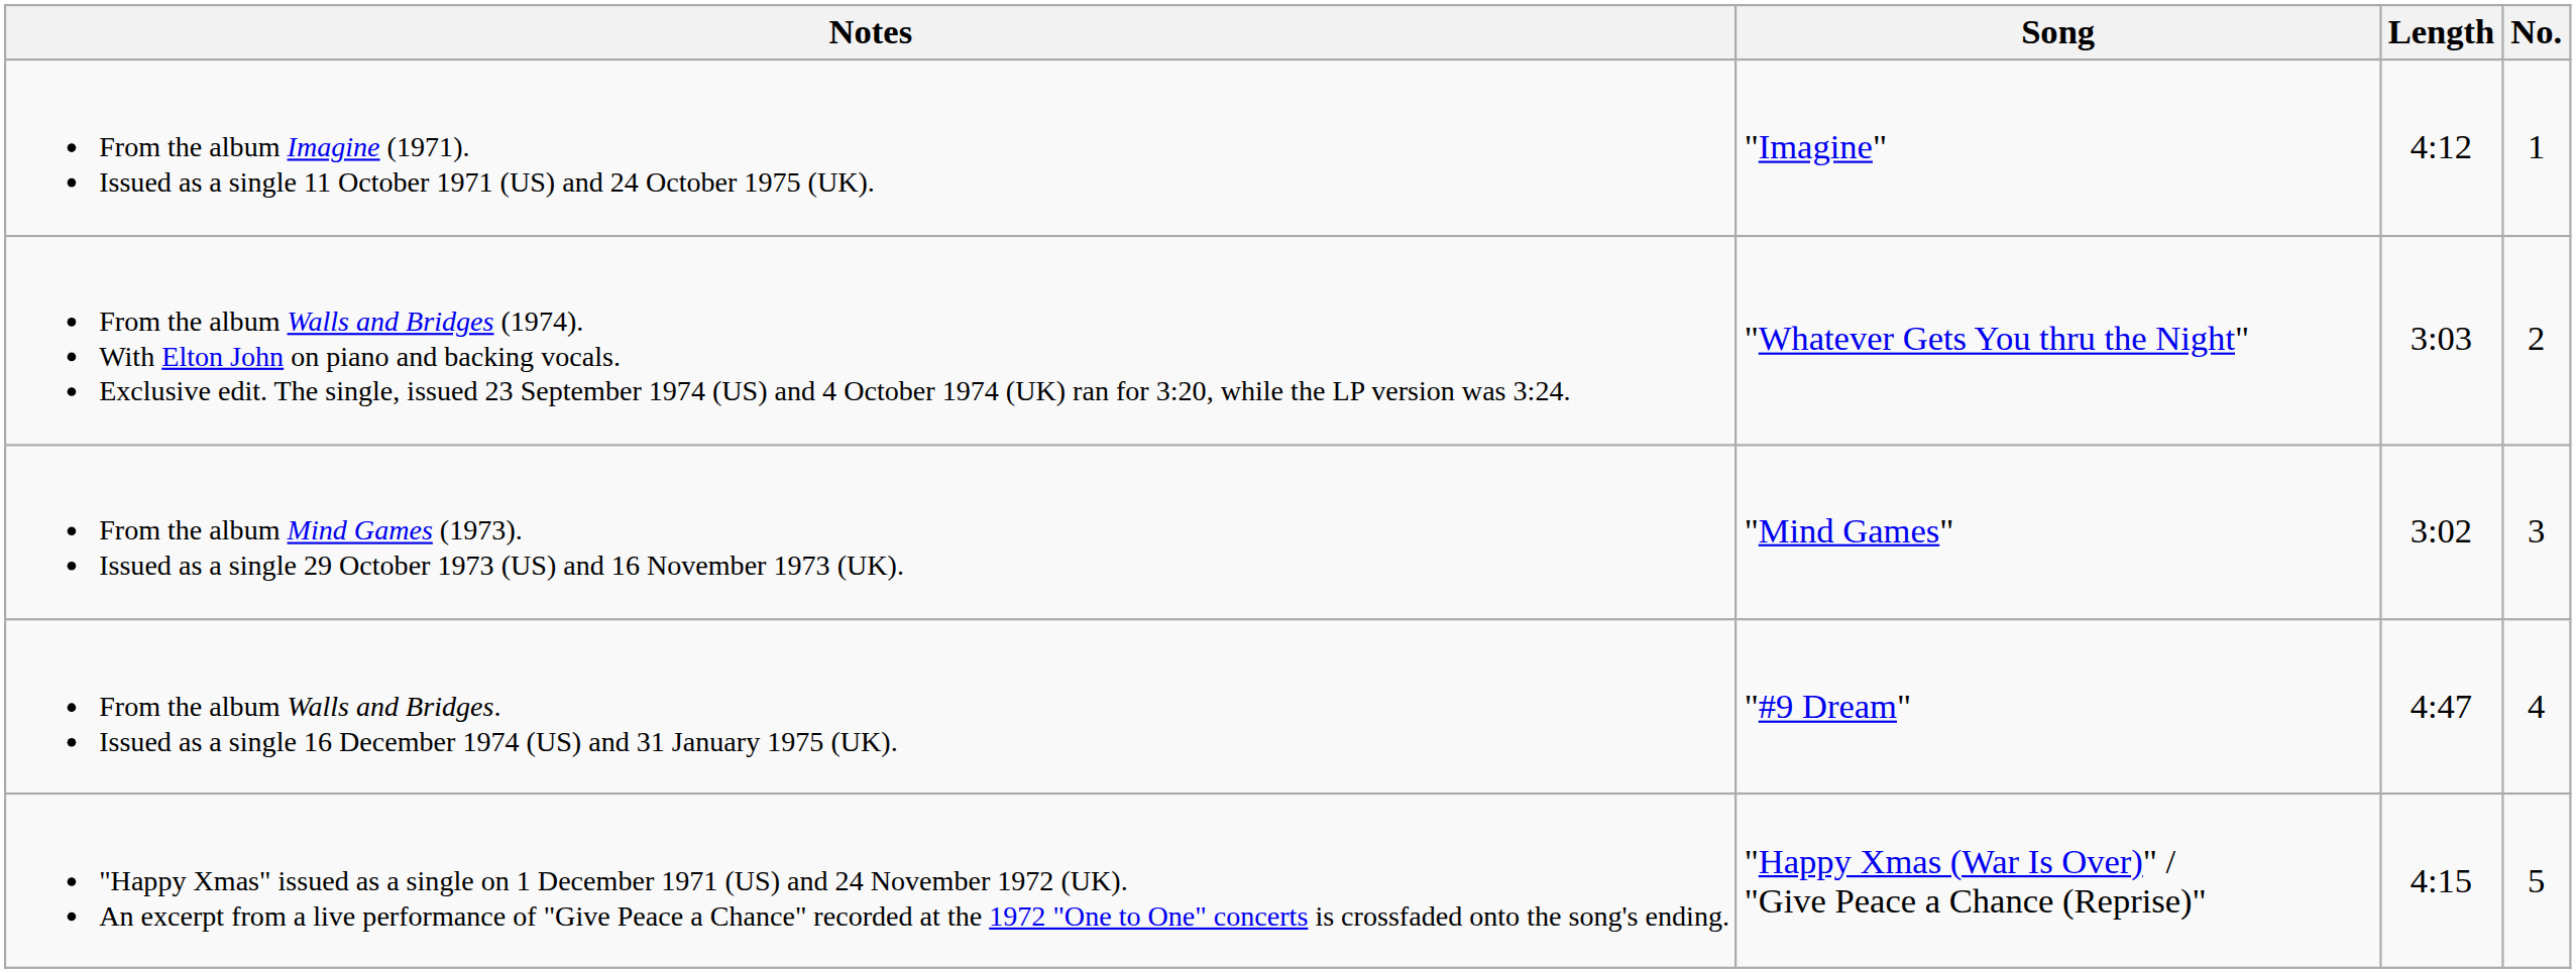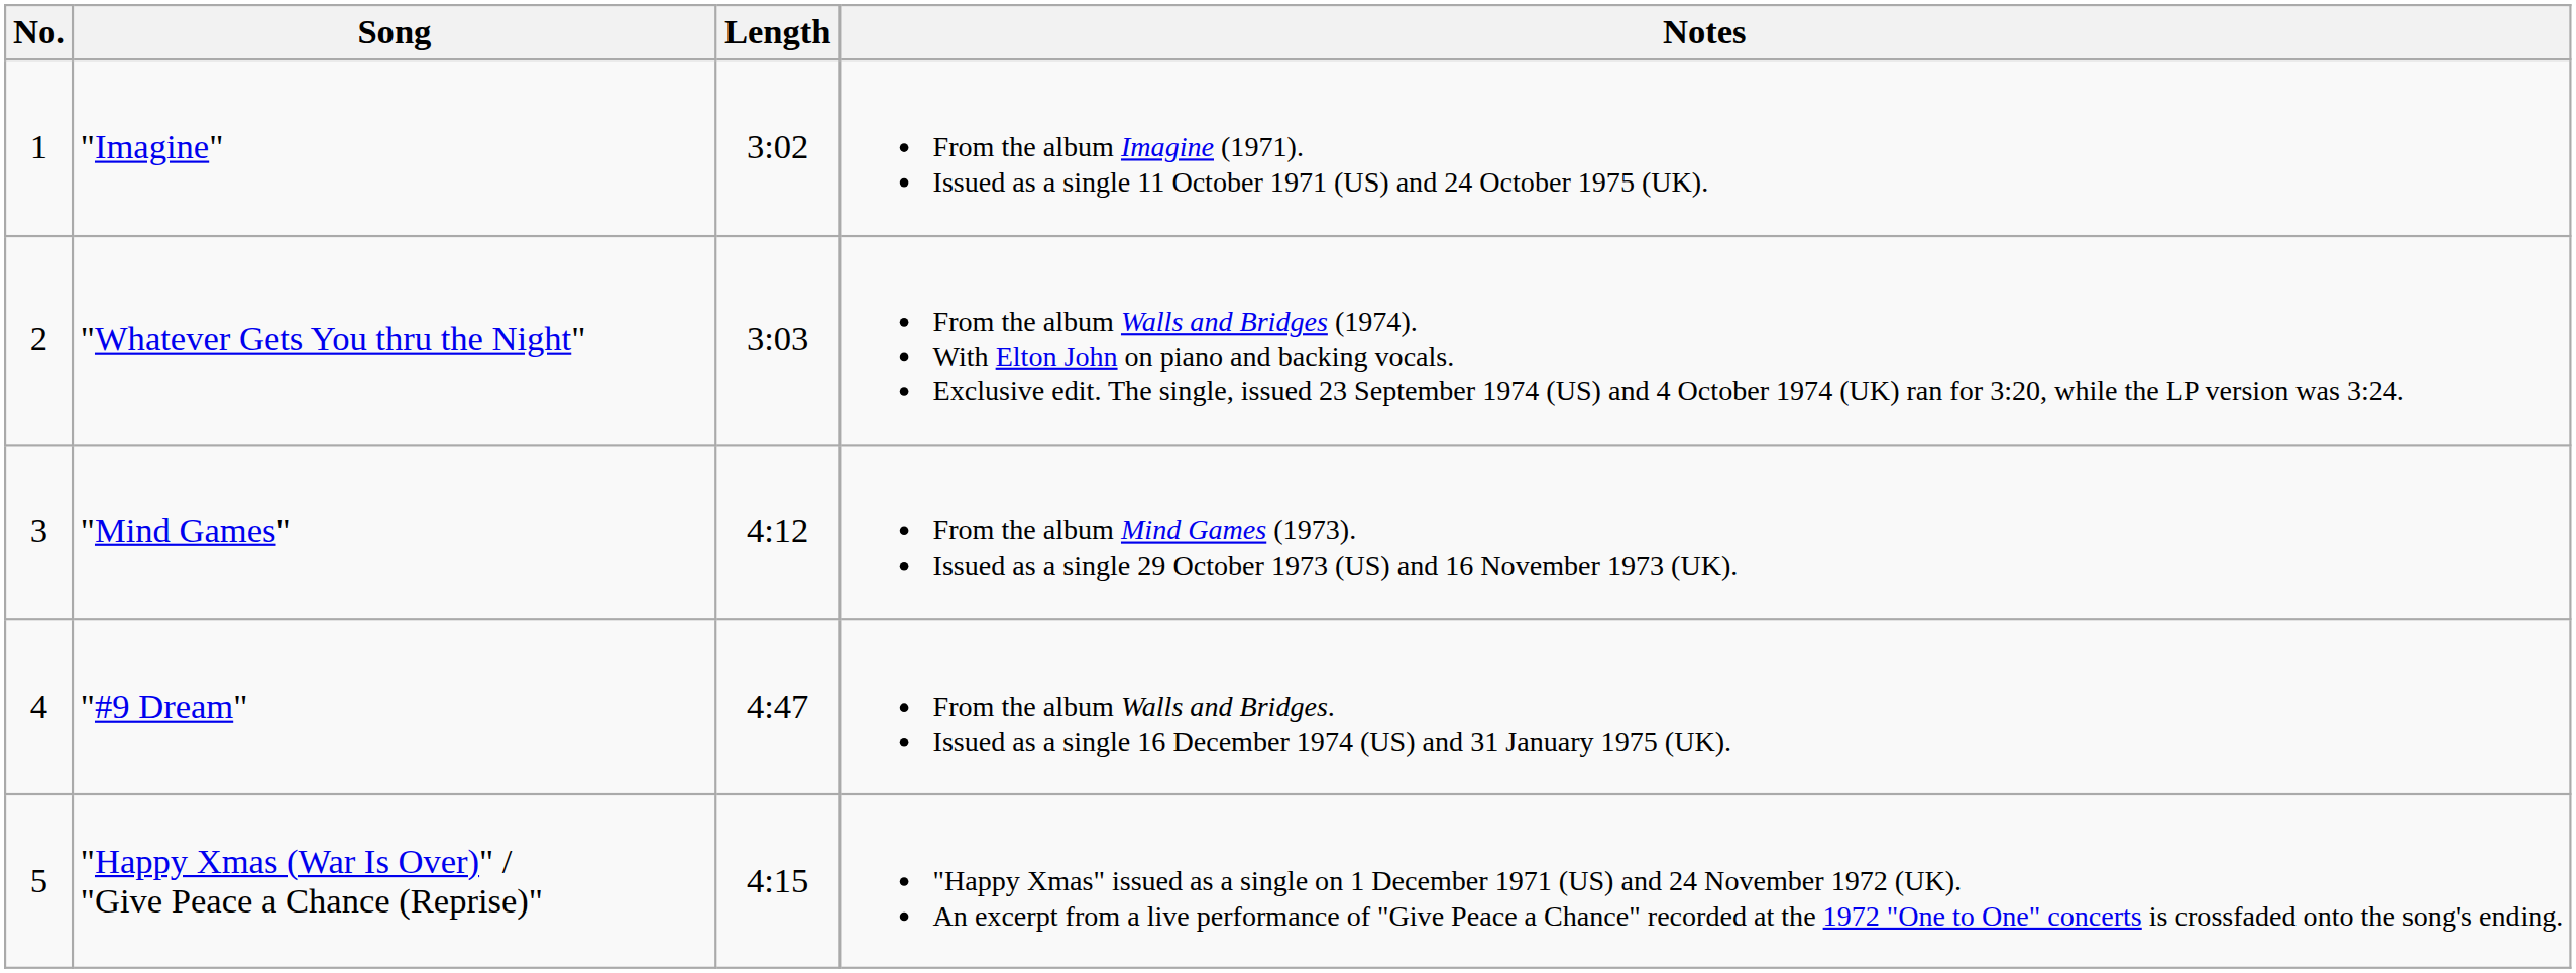 <table class="wikitable">
 <tr>
-<th>Notes</th>
+<th>No.</th>
 <th style="width:18em">Song</th>
 <th>Length</th>
-<th>No.</th>
+<th>Notes</th>
 </tr>
 <tr>
+<td align="center">1</td>
+<td>"<a href='#'>Imagine</a>"</td>
+<td align="center">3:02</td>
 <td style="font-size: small;"><br><ul><li>From the album <em><a href='#'>Imagine</a></em> (1971).</li><li>Issued as a single 11 October 1971 (US) and 24 October 1975 (UK).</li></ul></td>
-<td>"<a href='#'>Imagine</a>"</td>
-<td align="center">4:12</td>
-<td align="center">1</td>
 </tr>
 <tr>
-<td style="font-size: small;"><br><ul><li>From the album <em><a href='#'>Walls and Bridges</a></em> (1974).</li><li>With <a href='#'>Elton John</a> on piano and backing vocals.</li><li>Exclusive edit. The single, issued 23 September 1974 (US) and 4 October 1974 (UK) ran for 3:20, while the LP version was 3:24.</li></ul></td>
+<td align="center">2</td>
 <td>"<a href='#'>Whatever Gets You thru the Night</a>"</td>
 <td align="center">3:03</td>
-<td align="center">2</td>
+<td style="font-size: small;"><br><ul><li>From the album <em><a href='#'>Walls and Bridges</a></em> (1974).</li><li>With <a href='#'>Elton John</a> on piano and backing vocals.</li><li>Exclusive edit. The single, issued 23 September 1974 (US) and 4 October 1974 (UK) ran for 3:20, while the LP version was 3:24.</li></ul></td>
 </tr>
 <tr>
+<td align="center">3</td>
+<td>"<a href='#'>Mind Games</a>"</td>
+<td align="center">4:12</td>
 <td style="font-size: small;"><br><ul><li>From the album <em><a href='#'>Mind Games</a></em> (1973).</li><li>Issued as a single 29 October 1973 (US) and 16 November 1973 (UK).</li></ul></td>
-<td>"<a href='#'>Mind Games</a>"</td>
-<td align="center">3:02</td>
-<td align="center">3</td>
 </tr>
 <tr>
-<td style="font-size: small;"><br><ul><li>From the album <em>Walls and Bridges</em>.</li><li>Issued as a single 16 December 1974 (US) and 31 January 1975 (UK).</li></ul></td>
+<td align="center">4</td>
 <td>"<a href='#'>#9 Dream</a>"</td>
 <td align="center">4:47</td>
-<td align="center">4</td>
+<td style="font-size: small;"><br><ul><li>From the album <em>Walls and Bridges</em>.</li><li>Issued as a single 16 December 1974 (US) and 31 January 1975 (UK).</li></ul></td>
 </tr>
 <tr>
-<td style="font-size: small;"><br><ul><li>"Happy Xmas" issued as a single on 1 December 1971 (US) and 24 November 1972 (UK).</li><li>An excerpt from a live performance of "Give Peace a Chance" recorded at the <a href='#'>1972 "One to One" concerts</a> is crossfaded onto the song's ending.</li></ul></td>
+<td align="center">5</td>
 <td>"<a href='#'>Happy Xmas (War Is Over)</a>" /<br>"Give Peace a Chance (Reprise)" <small></small></td>
 <td align="center">4:15</td>
-<td align="center">5</td>
+<td style="font-size: small;"><br><ul><li>"Happy Xmas" issued as a single on 1 December 1971 (US) and 24 November 1972 (UK).</li><li>An excerpt from a live performance of "Give Peace a Chance" recorded at the <a href='#'>1972 "One to One" concerts</a> is crossfaded onto the song's ending.</li></ul></td>
 </tr>
 </table>
